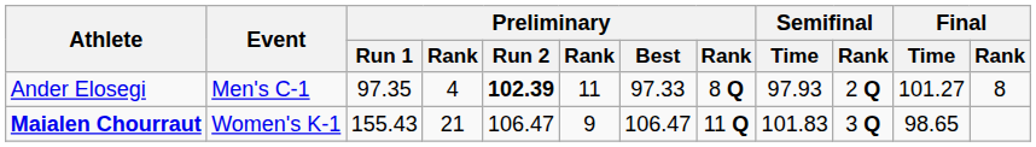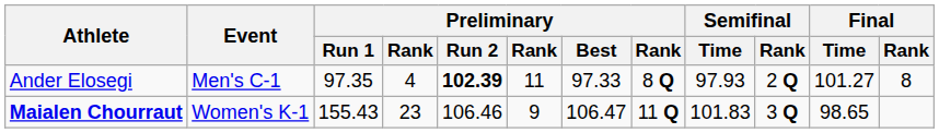 <table class="wikitable" style="font-size:90%">
 <tr>
 <th rowspan=2>Athlete</th>
 <th rowspan=2>Event</th>
 <th colspan=6>Preliminary</th>
 <th colspan=2>Semifinal</th>
 <th colspan=2>Final</th>
 </tr>
 <tr style="font-size:95%">
 <th>Run 1</th>
 <th>Rank</th>
 <th>Run 2</th>
 <th>Rank</th>
 <th>Best</th>
 <th>Rank</th>
 <th>Time</th>
 <th>Rank</th>
 <th>Time</th>
 <th>Rank</th>
 </tr>
 <tr align=center>
 <td align=left><a href='#'>Ander Elosegi</a></td>
 <td align=left><a href='#'>Men's C-1</a></td>
 <td>97.35</td>
 <td>4</td>
 <td><strong>102.39</strong></td>
 <td>11</td>
 <td>97.33</td>
 <td>8 <strong>Q</strong></td>
 <td>97.93</td>
 <td>2 <strong>Q</strong></td>
 <td>101.27</td>
 <td>8</td>
 </tr>
 <tr align=center>
 <td align=left><strong><a href='#'>Maialen Chourraut</a></strong></td>
 <td align=left><a href='#'>Women's K-1</a></td>
 <td>155.43</td>
-<td>21</td>
-<td>106.47</td>
+<td>23</td>
+<td>106.46</td>
 <td>9</td>
 <td>106.47</td>
 <td>11 <strong>Q</strong></td>
 <td>101.83</td>
 <td>3 <strong>Q</strong></td>
 <td>98.65</td>
 <td></td>
 </tr>
 </table>
